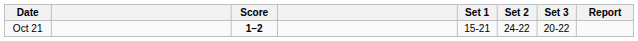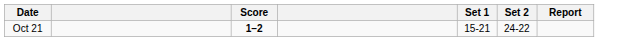 <table class="wikitable" style="text-align: center; font-size:90% ">
 <tr>
 <th width="60">Date</th>
 <th align="right" width="250"></th>
 <th width="60">Score</th>
 <th align="left" width="250"></th>
 <th width="50">Set 1</th>
 <th width="50">Set 2</th>
-<th width="50">Set 3</th>
 <th width="75">Report</th>
 </tr>
 <tr>
 <td>Oct 21</td>
 <td align=left></td>
 <td align=center><strong>1–2</strong></td>
 <td align=left><strong></strong></td>
 <td>15-21</td>
 <td>24-22</td>
-<td>20-22</td>
 <td></td>
 </tr>
 </table>
